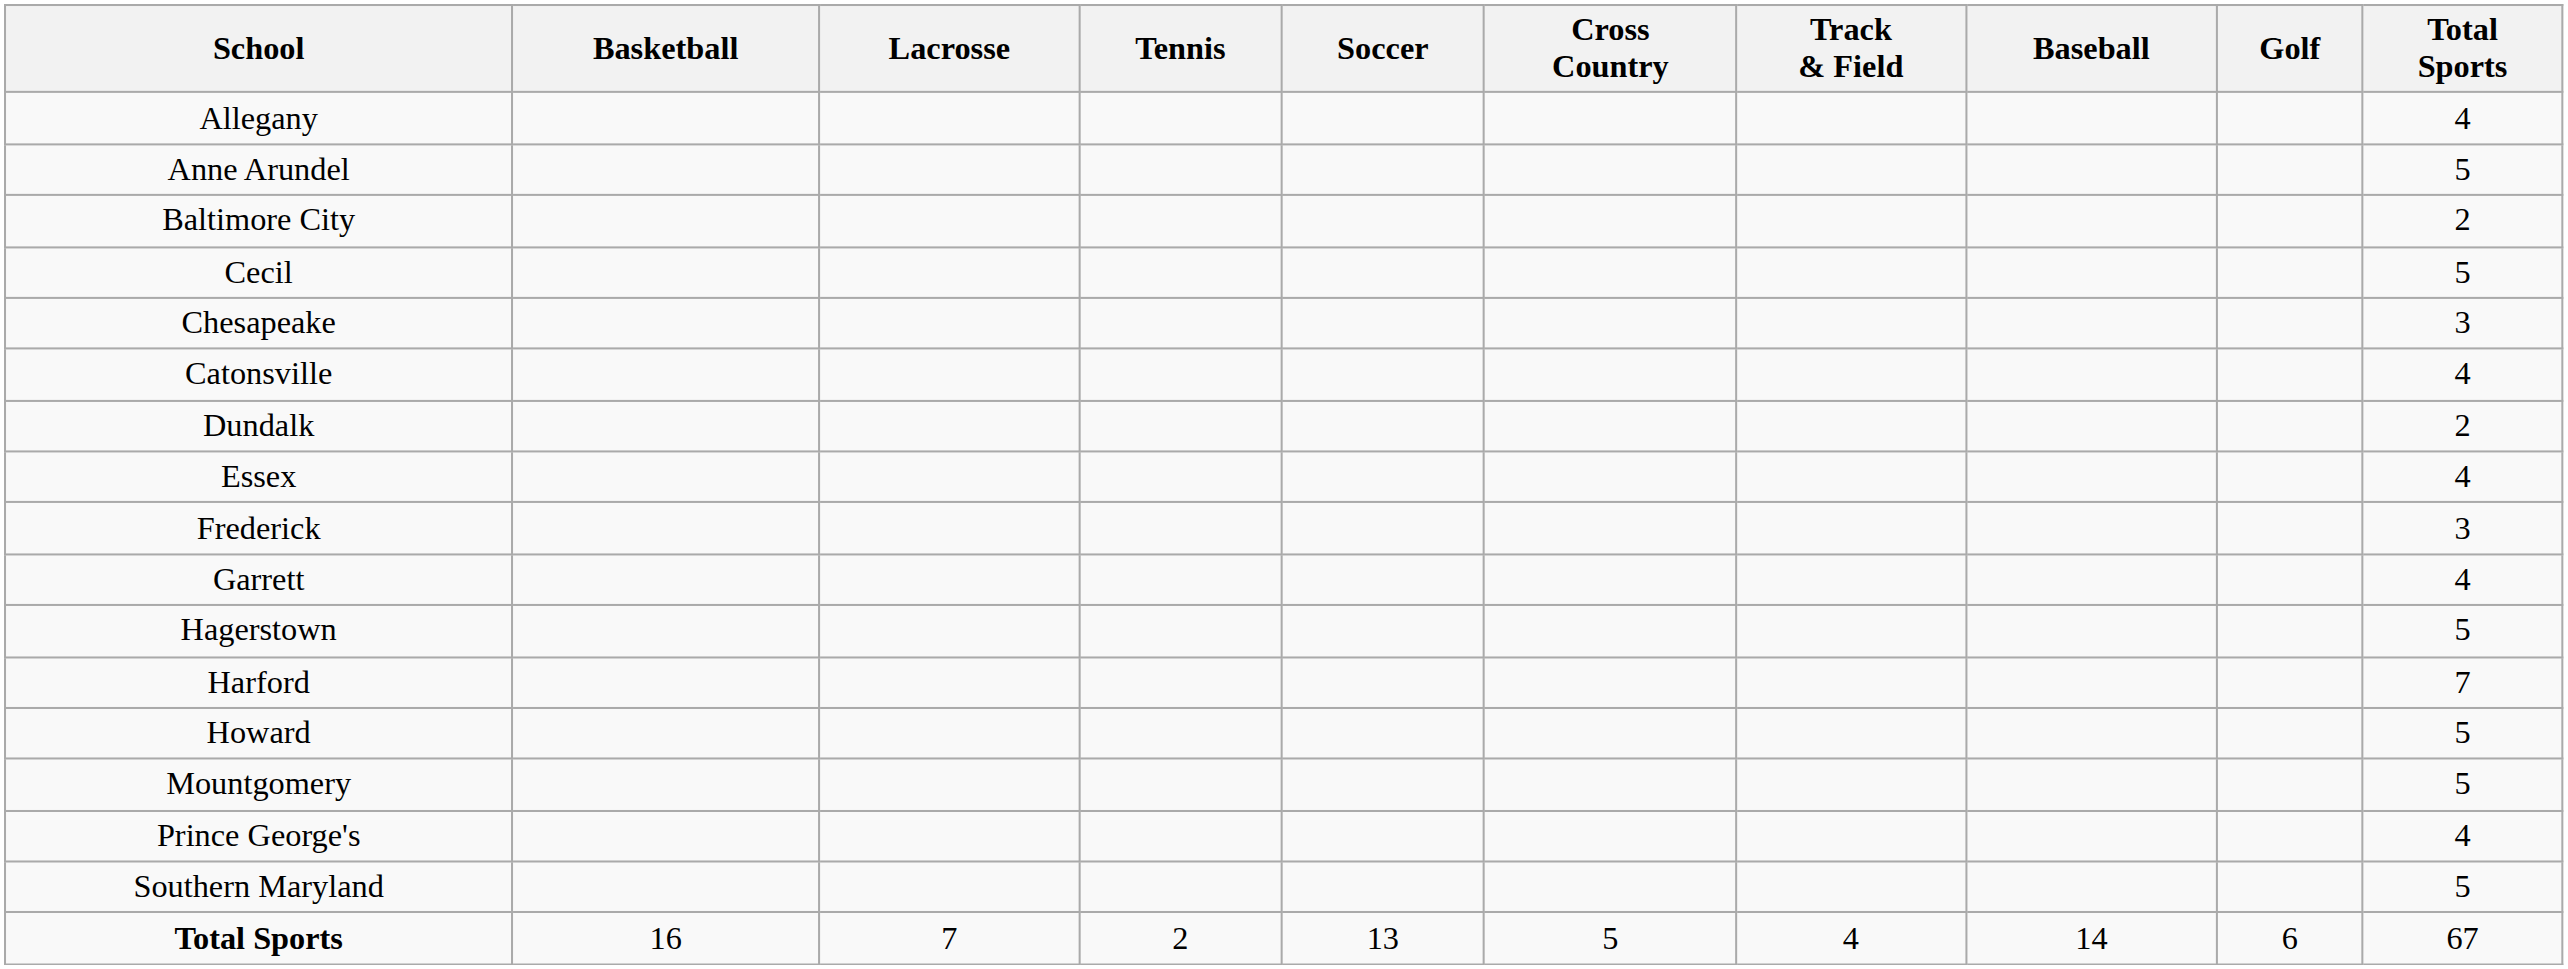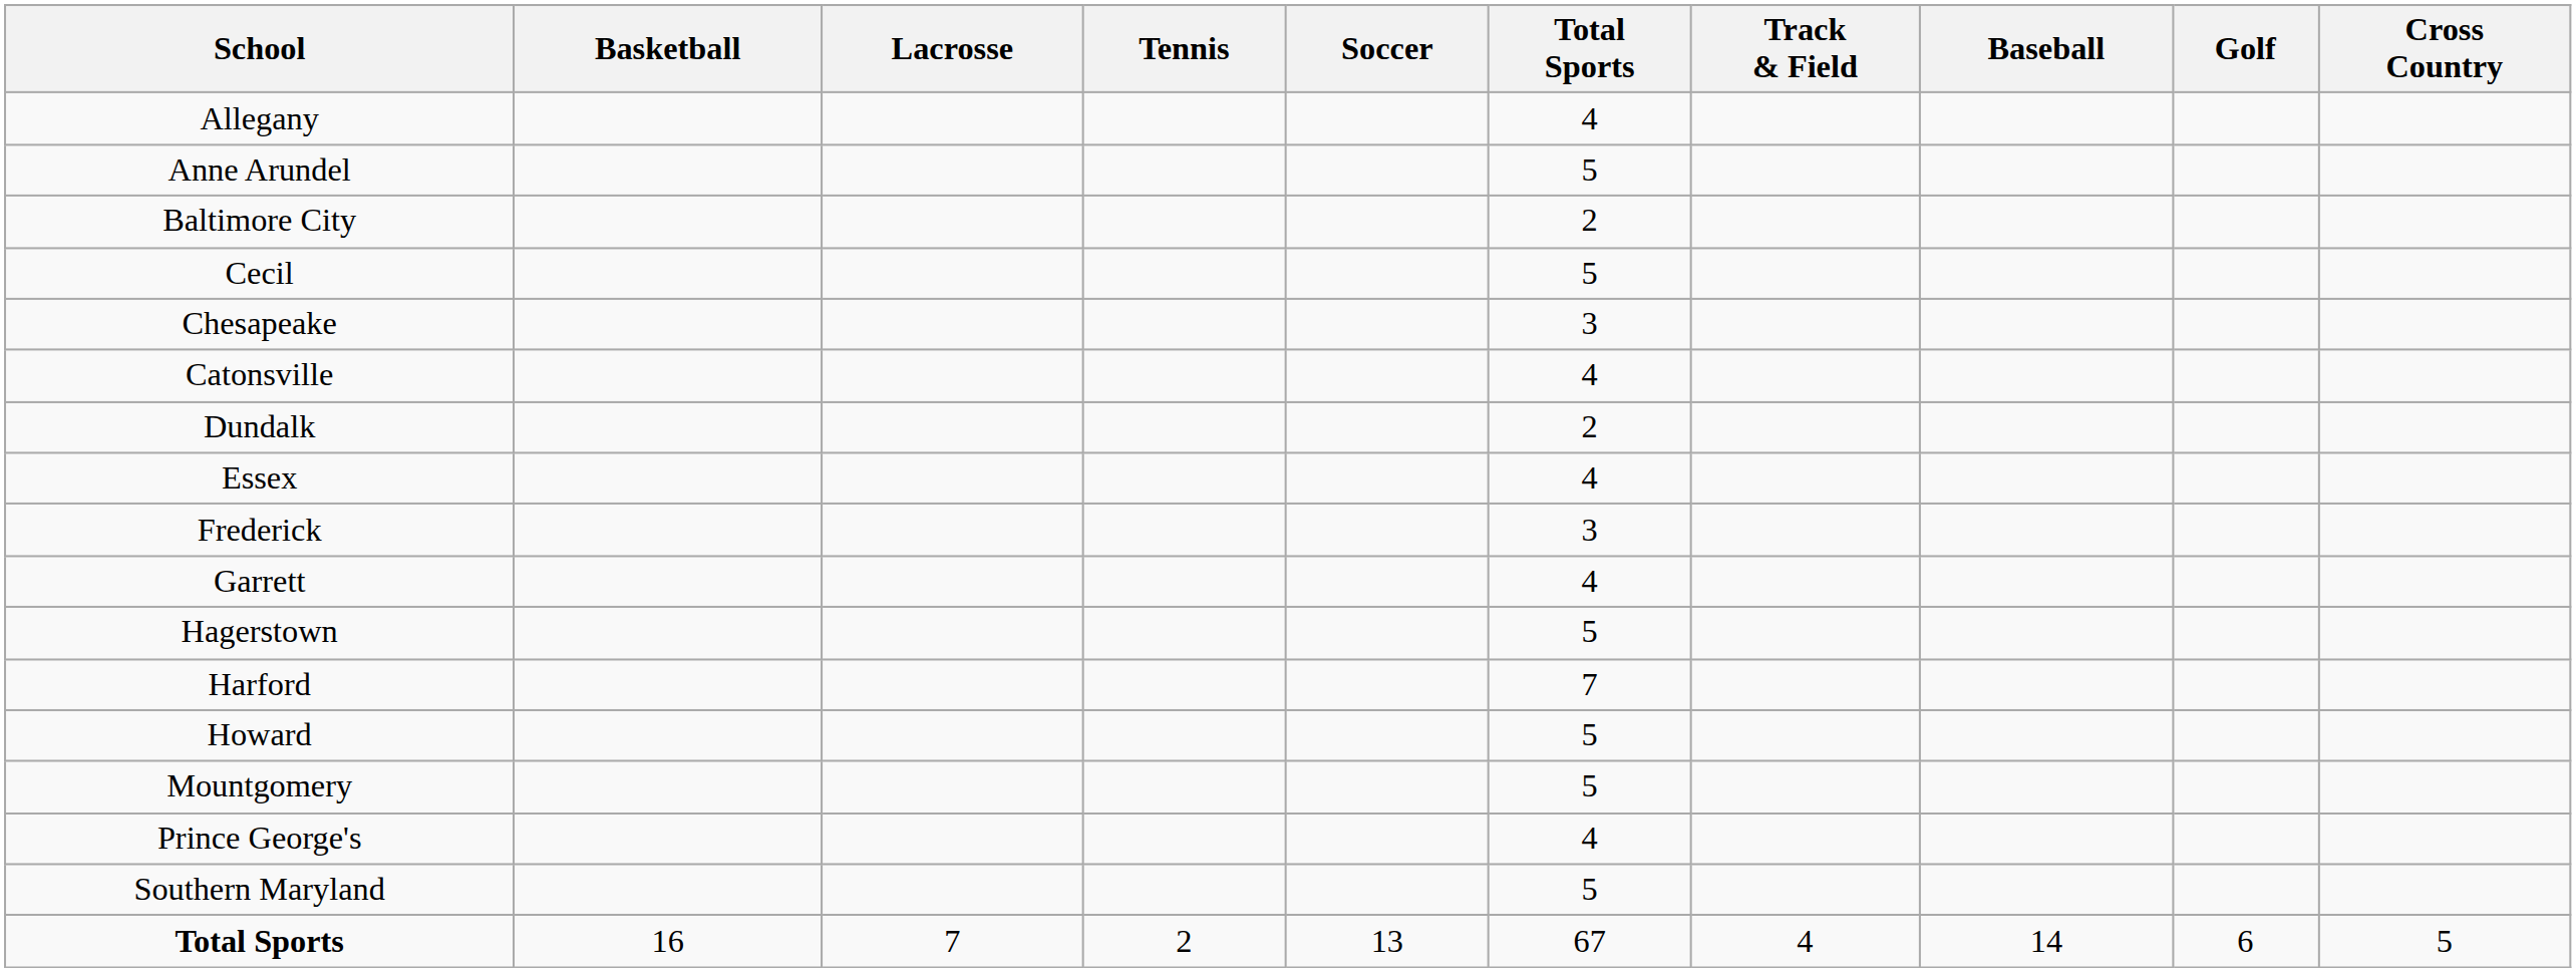 <table class="wikitable" style="text-align:center; width:80%;">
 <tr style="text-align:center">
 <th>School</th>
 <th>Basketball</th>
 <th>Lacrosse</th>
 <th>Tennis</th>
 <th>Soccer</th>
-<th>Cross<br>Country</th>
+<th>Total<br>Sports</th>
 <th>Track<br>& Field</th>
 <th>Baseball</th>
 <th>Golf</th>
-<th>Total<br>Sports</th>
+<th>Cross<br>Country</th>
 </tr>
 <tr style="text-align:center">
 <td>Allegany</td>
 <td></td>
 <td></td>
 <td></td>
 <td></td>
+<td>4</td>
 <td></td>
 <td></td>
 <td></td>
 <td></td>
-<td>4</td>
 </tr>
 <tr style="text-align:center">
 <td>Anne Arundel</td>
 <td></td>
 <td></td>
 <td></td>
 <td></td>
+<td>5</td>
 <td></td>
 <td></td>
 <td></td>
 <td></td>
-<td>5</td>
 </tr>
 <tr style="text-align:center">
 <td>Baltimore City</td>
 <td></td>
 <td></td>
 <td></td>
 <td></td>
+<td>2</td>
 <td></td>
 <td></td>
 <td></td>
 <td></td>
-<td>2</td>
 </tr>
 <tr style="text-align:center">
 <td>Cecil</td>
 <td></td>
 <td></td>
 <td></td>
 <td></td>
+<td>5</td>
 <td></td>
 <td></td>
 <td></td>
 <td></td>
-<td>5</td>
 </tr>
 <tr style="text-align:center">
 <td>Chesapeake</td>
 <td></td>
 <td></td>
 <td></td>
 <td></td>
+<td>3</td>
 <td></td>
 <td></td>
 <td></td>
 <td></td>
-<td>3</td>
 </tr>
 <tr style="text-align:center">
 <td>Catonsville</td>
 <td></td>
 <td></td>
 <td></td>
 <td></td>
+<td>4</td>
 <td></td>
 <td></td>
 <td></td>
 <td></td>
-<td>4</td>
 </tr>
 <tr style="text-align:center">
 <td>Dundalk</td>
 <td></td>
 <td></td>
 <td></td>
 <td></td>
+<td>2</td>
 <td></td>
 <td></td>
 <td></td>
 <td></td>
-<td>2</td>
 </tr>
 <tr style="text-align:center">
 <td>Essex</td>
 <td></td>
 <td></td>
 <td></td>
 <td></td>
+<td>4</td>
 <td></td>
 <td></td>
 <td></td>
 <td></td>
-<td>4</td>
 </tr>
 <tr style="text-align:center">
 <td>Frederick</td>
 <td></td>
 <td></td>
 <td></td>
 <td></td>
+<td>3</td>
 <td></td>
 <td></td>
 <td></td>
 <td></td>
-<td>3</td>
 </tr>
 <tr style="text-align:center">
 <td>Garrett</td>
 <td></td>
 <td></td>
 <td></td>
 <td></td>
+<td>4</td>
 <td></td>
 <td></td>
 <td></td>
 <td></td>
-<td>4</td>
 </tr>
 <tr style="text-align:center">
 <td>Hagerstown</td>
 <td></td>
 <td></td>
 <td></td>
 <td></td>
+<td>5</td>
 <td></td>
 <td></td>
 <td></td>
 <td></td>
-<td>5</td>
 </tr>
 <tr style="text-align:center">
 <td>Harford</td>
 <td></td>
 <td></td>
 <td></td>
 <td></td>
+<td>7</td>
 <td></td>
 <td></td>
 <td></td>
 <td></td>
-<td>7</td>
 </tr>
 <tr style="text-align:center">
 <td>Howard</td>
 <td></td>
 <td></td>
 <td></td>
 <td></td>
+<td>5</td>
 <td></td>
 <td></td>
 <td></td>
 <td></td>
-<td>5</td>
 </tr>
 <tr style="text-align:center">
 <td>Mountgomery</td>
 <td></td>
 <td></td>
 <td></td>
 <td></td>
+<td>5</td>
 <td></td>
 <td></td>
 <td></td>
 <td></td>
-<td>5</td>
 </tr>
 <tr style="text-align:center">
 <td>Prince George's</td>
 <td></td>
 <td></td>
 <td></td>
 <td></td>
+<td>4</td>
 <td></td>
 <td></td>
 <td></td>
 <td></td>
-<td>4</td>
 </tr>
 <tr style="text-align:center">
 <td>Southern Maryland</td>
 <td></td>
 <td></td>
 <td></td>
 <td></td>
+<td>5</td>
 <td></td>
 <td></td>
 <td></td>
 <td></td>
-<td>5</td>
 </tr>
 <tr style="text-align:center">
 <td><strong>Total Sports</strong></td>
 <td>16</td>
 <td>7</td>
 <td>2</td>
 <td>13</td>
-<td>5</td>
+<td>67</td>
 <td>4</td>
 <td>14</td>
 <td>6</td>
-<td>67</td>
+<td>5</td>
 </tr>
 </table>
